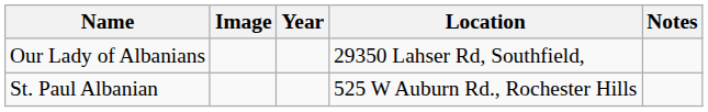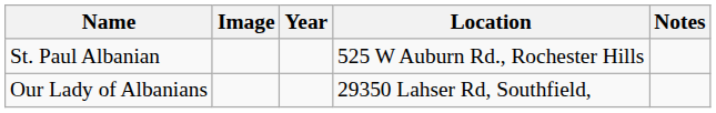 <table class="wikitable sortable">
 <tr>
 <th>Name</th>
 <th class="unsortable">Image</th>
 <th>Year</th>
 <th class="unsortable">Location</th>
 <th class="unsortable">Notes</th>
 </tr>
 <tr>
+<td>St. Paul Albanian</td>
+<td></td>
+<td></td>
+<td>525 W Auburn Rd., Rochester Hills</td>
+<td></td>
+</tr>
+<tr>
 <td>Our Lady of Albanians</td>
 <td></td>
 <td></td>
 <td>29350 Lahser Rd, Southfield,</td>
 <td></td>
 </tr>
-<tr>
-<td>St. Paul Albanian</td>
-<td></td>
-<td></td>
-<td>525 W Auburn Rd., Rochester Hills</td>
-<td></td>
-</tr>
 </table>
